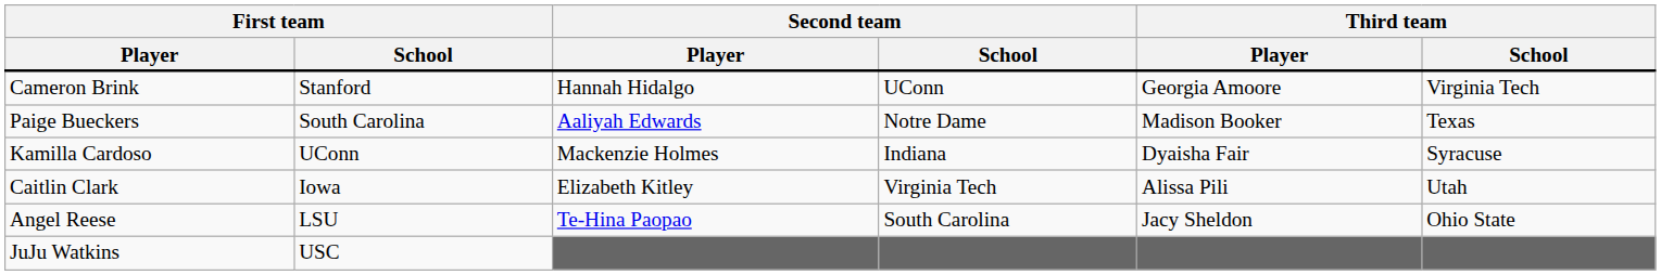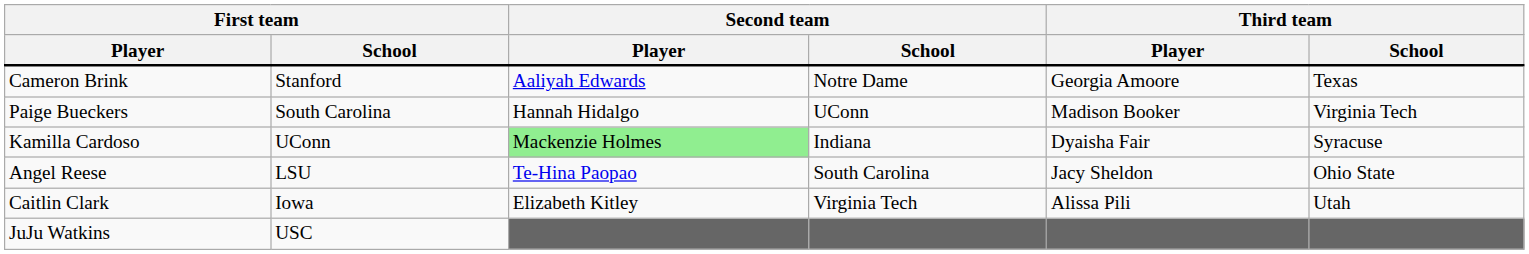 <table class="wikitable" style="width:80%;">
 <tr>
 <th colspan=2>First team</th>
 <th colspan=2>Second team</th>
 <th colspan=2>Third team</th>
 </tr>
 <tr>
 <th>Player</th>
 <th>School</th>
 <th>Player</th>
 <th>School</th>
 <th>Player</th>
 <th>School</th>
 </tr>
 <tr>
 </tr>
 <tr style = "border-top:2px solid black;">
 <td>Cameron Brink</td>
 <td>Stanford</td>
-<td>Hannah Hidalgo</td>
-<td>UConn</td>
+<td><a href='#'>Aaliyah Edwards</a></td>
+<td>Notre Dame</td>
 <td>Georgia Amoore</td>
-<td>Virginia Tech</td>
+<td>Texas</td>
 </tr>
 <tr>
 <td>Paige Bueckers</td>
 <td>South Carolina</td>
-<td><a href='#'>Aaliyah Edwards</a></td>
-<td>Notre Dame</td>
+<td>Hannah Hidalgo</td>
+<td>UConn</td>
 <td>Madison Booker</td>
-<td>Texas</td>
+<td>Virginia Tech</td>
 </tr>
 <tr>
 <td>Kamilla Cardoso</td>
 <td>UConn</td>
-<td>Mackenzie Holmes</td>
+<td style="background: lightgreen;">Mackenzie Holmes</td>
 <td>Indiana</td>
 <td>Dyaisha Fair</td>
 <td>Syracuse</td>
+</tr>
+<tr>
+<td>Angel Reese</td>
+<td>LSU</td>
+<td><a href='#'>Te-Hina Paopao</a></td>
+<td>South Carolina</td>
+<td>Jacy Sheldon</td>
+<td>Ohio State</td>
 </tr>
 <tr>
 <td>Caitlin Clark</td>
 <td>Iowa</td>
 <td>Elizabeth Kitley</td>
 <td>Virginia Tech</td>
 <td>Alissa Pili</td>
 <td>Utah</td>
 </tr>
 <tr>
-<td>Angel Reese</td>
-<td>LSU</td>
-<td><a href='#'>Te-Hina Paopao</a></td>
-<td>South Carolina</td>
-<td>Jacy Sheldon</td>
-<td>Ohio State</td>
-</tr>
-<tr>
 <td>JuJu Watkins</td>
 <td>USC</td>
 <td style="background:#666666;"></td>
 <td style="background:#666666;"></td>
 <td style="background:#666666;"></td>
 <td style="background:#666666;"></td>
 </tr>
 </table>
